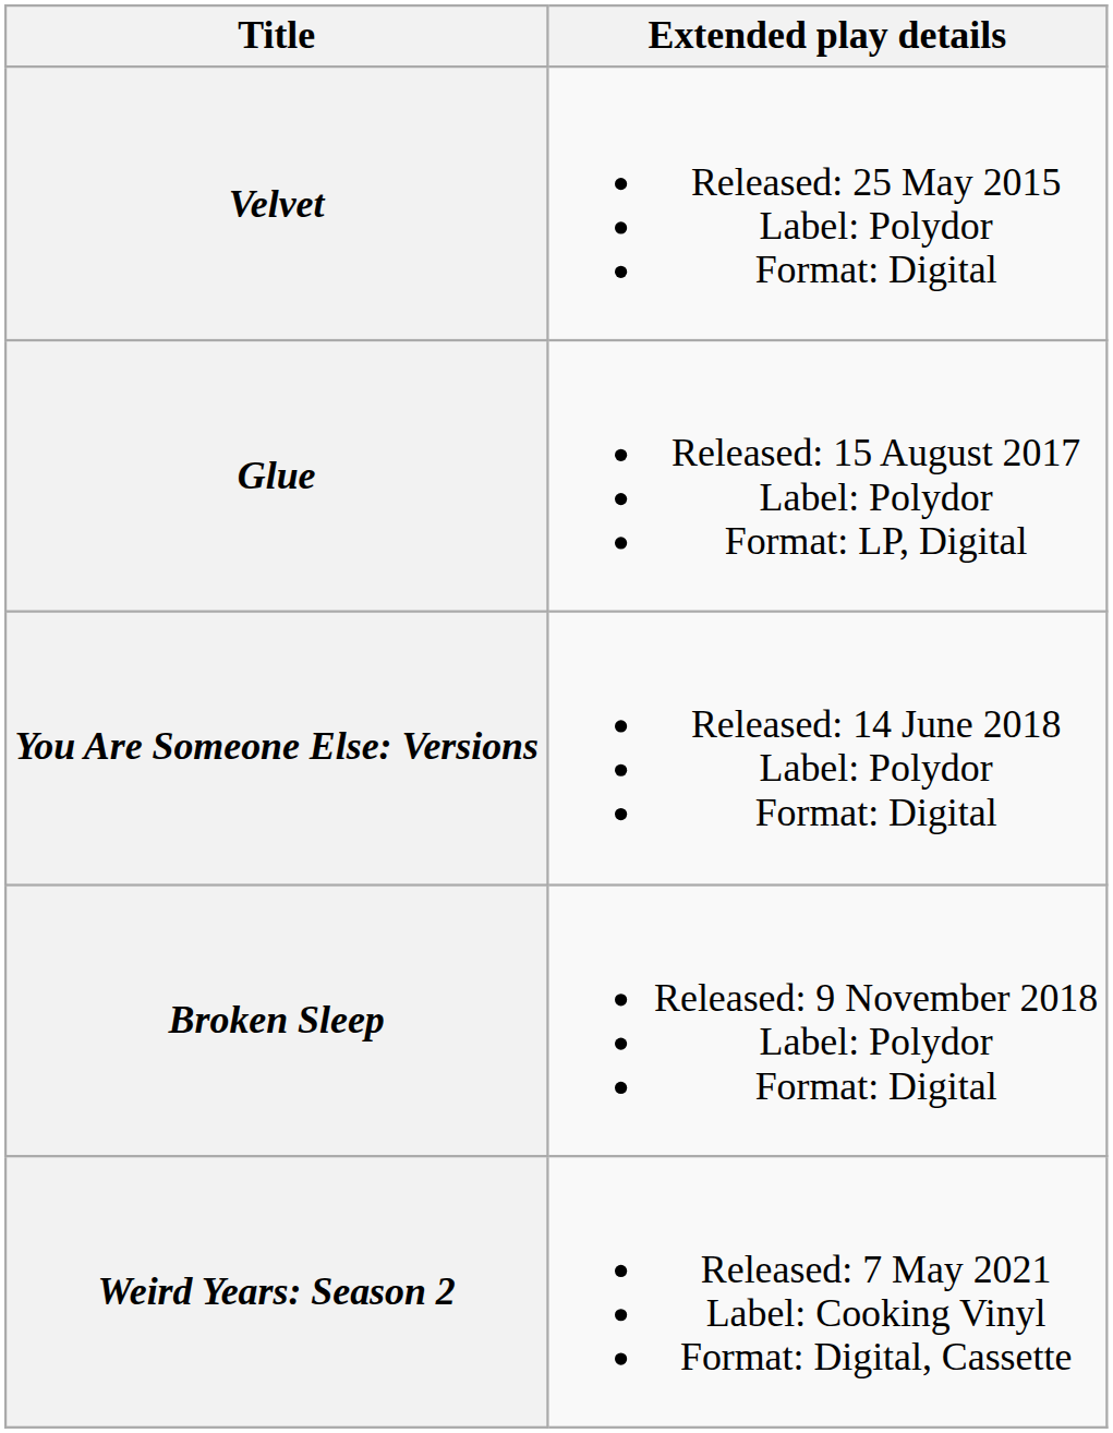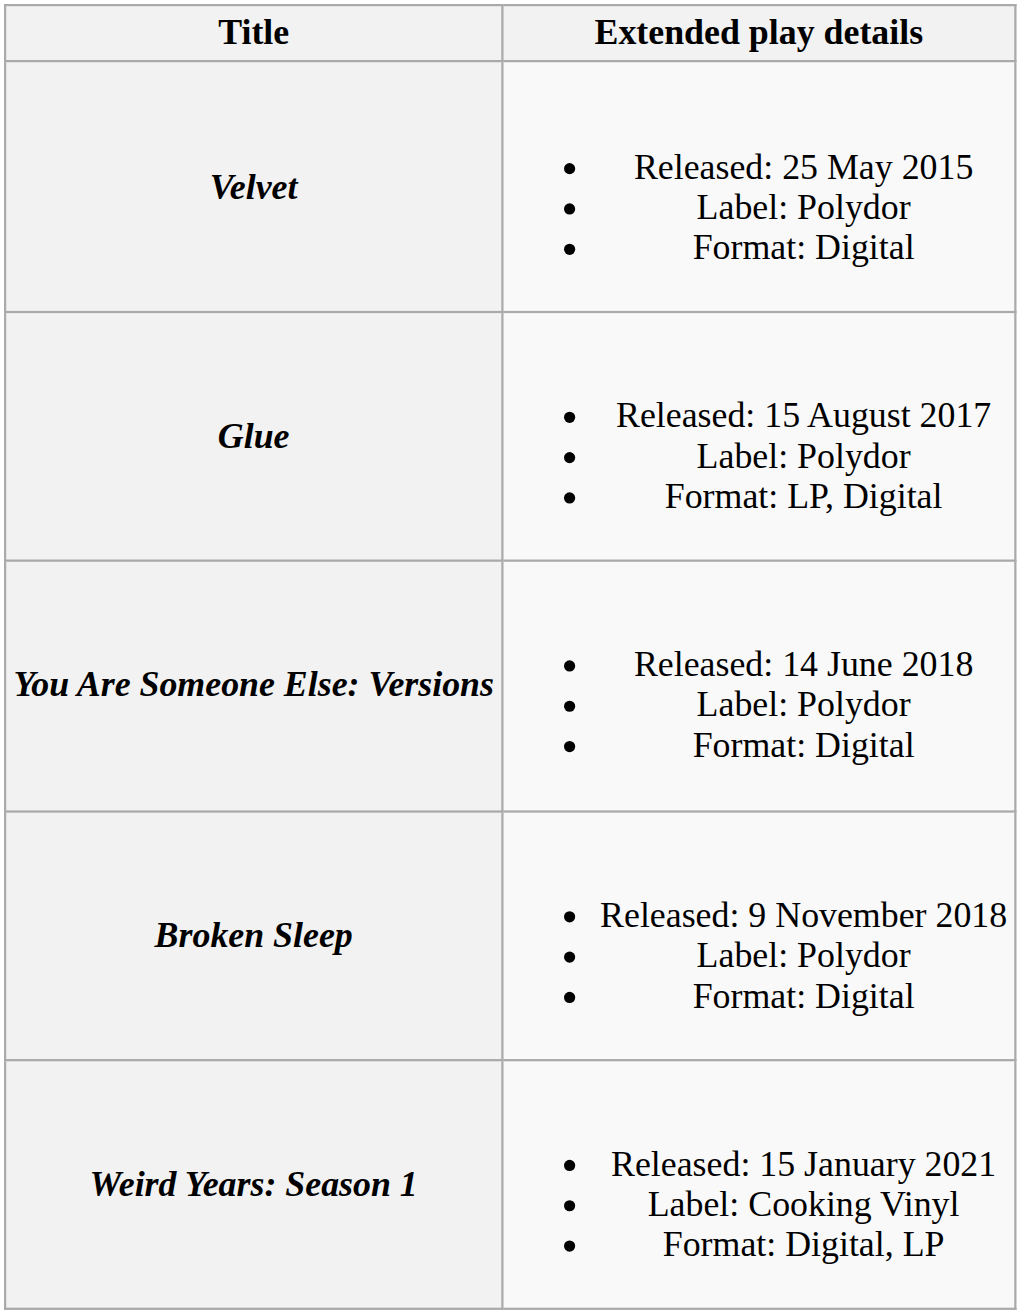 <table class="wikitable plainrowheaders" style="text-align:center;">
 <tr>
 <th scope="col">Title</th>
 <th scope="col">Extended play details</th>
 </tr>
 <tr>
 <th scope="row"><em>Velvet</em></th>
 <td><br><ul><li>Released: 25 May 2015</li><li>Label: Polydor</li><li>Format: Digital</li></ul></td>
 </tr>
 <tr>
 <th scope="row"><em>Glue</em></th>
 <td><br><ul><li>Released: 15 August 2017</li><li>Label: Polydor</li><li>Format: LP, Digital</li></ul></td>
 </tr>
 <tr>
 <th scope="row"><em>You Are Someone Else: Versions</em></th>
 <td><br><ul><li>Released: 14 June 2018</li><li>Label: Polydor</li><li>Format: Digital</li></ul></td>
 </tr>
 <tr>
 <th scope="row"><em>Broken Sleep</em></th>
 <td><br><ul><li>Released: 9 November 2018</li><li>Label: Polydor</li><li>Format: Digital</li></ul></td>
 </tr>
 <tr>
-<th scope="row"><em>Weird Years: Season 2</em></th>
-<td><br><ul><li>Released: 7 May 2021</li><li>Label: Cooking Vinyl</li><li>Format: Digital, Cassette</li></ul></td>
+<th scope="row"><em>Weird Years: Season 1</em></th>
+<td><br><ul><li>Released: 15 January 2021</li><li>Label: Cooking Vinyl</li><li>Format: Digital, LP</li></ul></td>
 </tr>
 </table>
